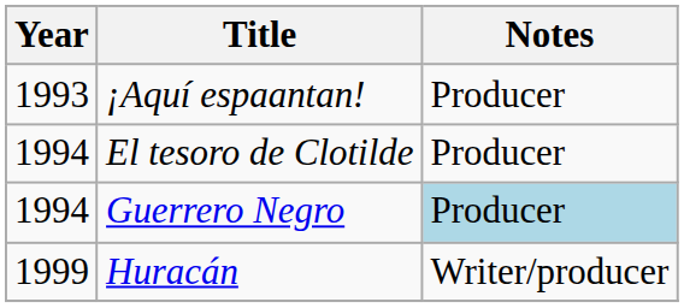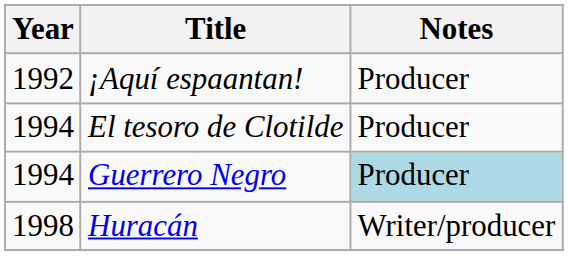 <table class="wikitable sortable">
 <tr>
 <th>Year</th>
 <th>Title</th>
 <th>Notes</th>
 </tr>
 <tr>
-<td>1993</td>
+<td>1992</td>
 <td><em>¡Aquí espaantan!</em></td>
 <td>Producer</td>
 </tr>
 <tr>
 <td>1994</td>
 <td><em>El tesoro de Clotilde</em></td>
 <td>Producer</td>
 </tr>
 <tr>
 <td>1994</td>
 <td><em><a href='#'>Guerrero Negro</a></em></td>
 <td style="background: lightblue;">Producer</td>
 </tr>
 <tr>
-<td>1999</td>
+<td>1998</td>
 <td><em><a href='#'>Huracán</a></em></td>
 <td>Writer/producer</td>
 </tr>
 <tr>
 </tr>
 </table>
